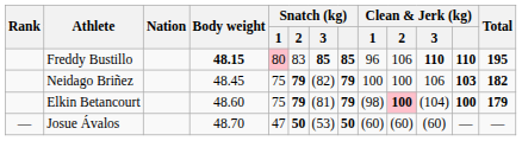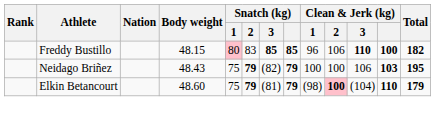 <table class="sortable wikitable" style="text-align:center">
 <tr>
 <th rowspan="2">Rank</th>
 <th rowspan="2">Athlete</th>
 <th rowspan="2">Nation</th>
 <th rowspan=2>Body weight</th>
 <th colspan=4>Snatch (kg)</th>
 <th colspan=4>Clean & Jerk (kg)</th>
 <th rowspan=2>Total</th>
 </tr>
 <tr>
 <th>1</th>
 <th>2</th>
 <th>3</th>
 <th></th>
 <th>1</th>
 <th>2</th>
 <th>3</th>
 <th></th>
 </tr>
 <tr>
 <td></td>
 <td align="left">Freddy Bustillo</td>
 <td align="left"></td>
-<td><strong>48.15</strong></td>
+<td>48.15</td>
 <td style="background: pink;">80</td>
 <td>83</td>
 <td><strong>85</strong></td>
 <td><strong>85</strong></td>
 <td>96</td>
 <td>106</td>
 <td><strong>110</strong></td>
-<td><strong>110</strong></td>
-<td><strong>195</strong></td>
+<td><strong>100</strong></td>
+<td><strong>182</strong></td>
 </tr>
 <tr>
 <td></td>
 <td align="left">Neidago Briñez</td>
 <td align="left"></td>
-<td>48.45</td>
+<td>48.43</td>
 <td>75</td>
 <td><strong>79</strong></td>
 <td>(82)</td>
 <td><strong>79</strong></td>
 <td>100</td>
 <td>100</td>
 <td>106</td>
 <td><strong>103</strong></td>
-<td><strong>182</strong></td>
+<td><strong>195</strong></td>
 </tr>
 <tr>
 <td></td>
 <td align="left">Elkin Betancourt</td>
 <td align="left"></td>
 <td>48.60</td>
 <td>75</td>
 <td><strong>79</strong></td>
 <td>(81)</td>
 <td><strong>79</strong></td>
 <td>(98)</td>
 <td style="background: pink;"><strong>100</strong></td>
 <td>(104)</td>
-<td><strong>100</strong></td>
+<td><strong>110</strong></td>
 <td><strong>179</strong></td>
 </tr>
-<tr>
-<td>—</td>
-<td align="left">Josue Ávalos</td>
-<td align="left"></td>
-<td>48.70</td>
-<td>47</td>
-<td><strong>50</strong></td>
-<td>(53)</td>
-<td><strong>50</strong></td>
-<td>(60)</td>
-<td>(60)</td>
-<td>(60)</td>
-<td>—</td>
-<td>—</td>
-</tr>
 </table>
